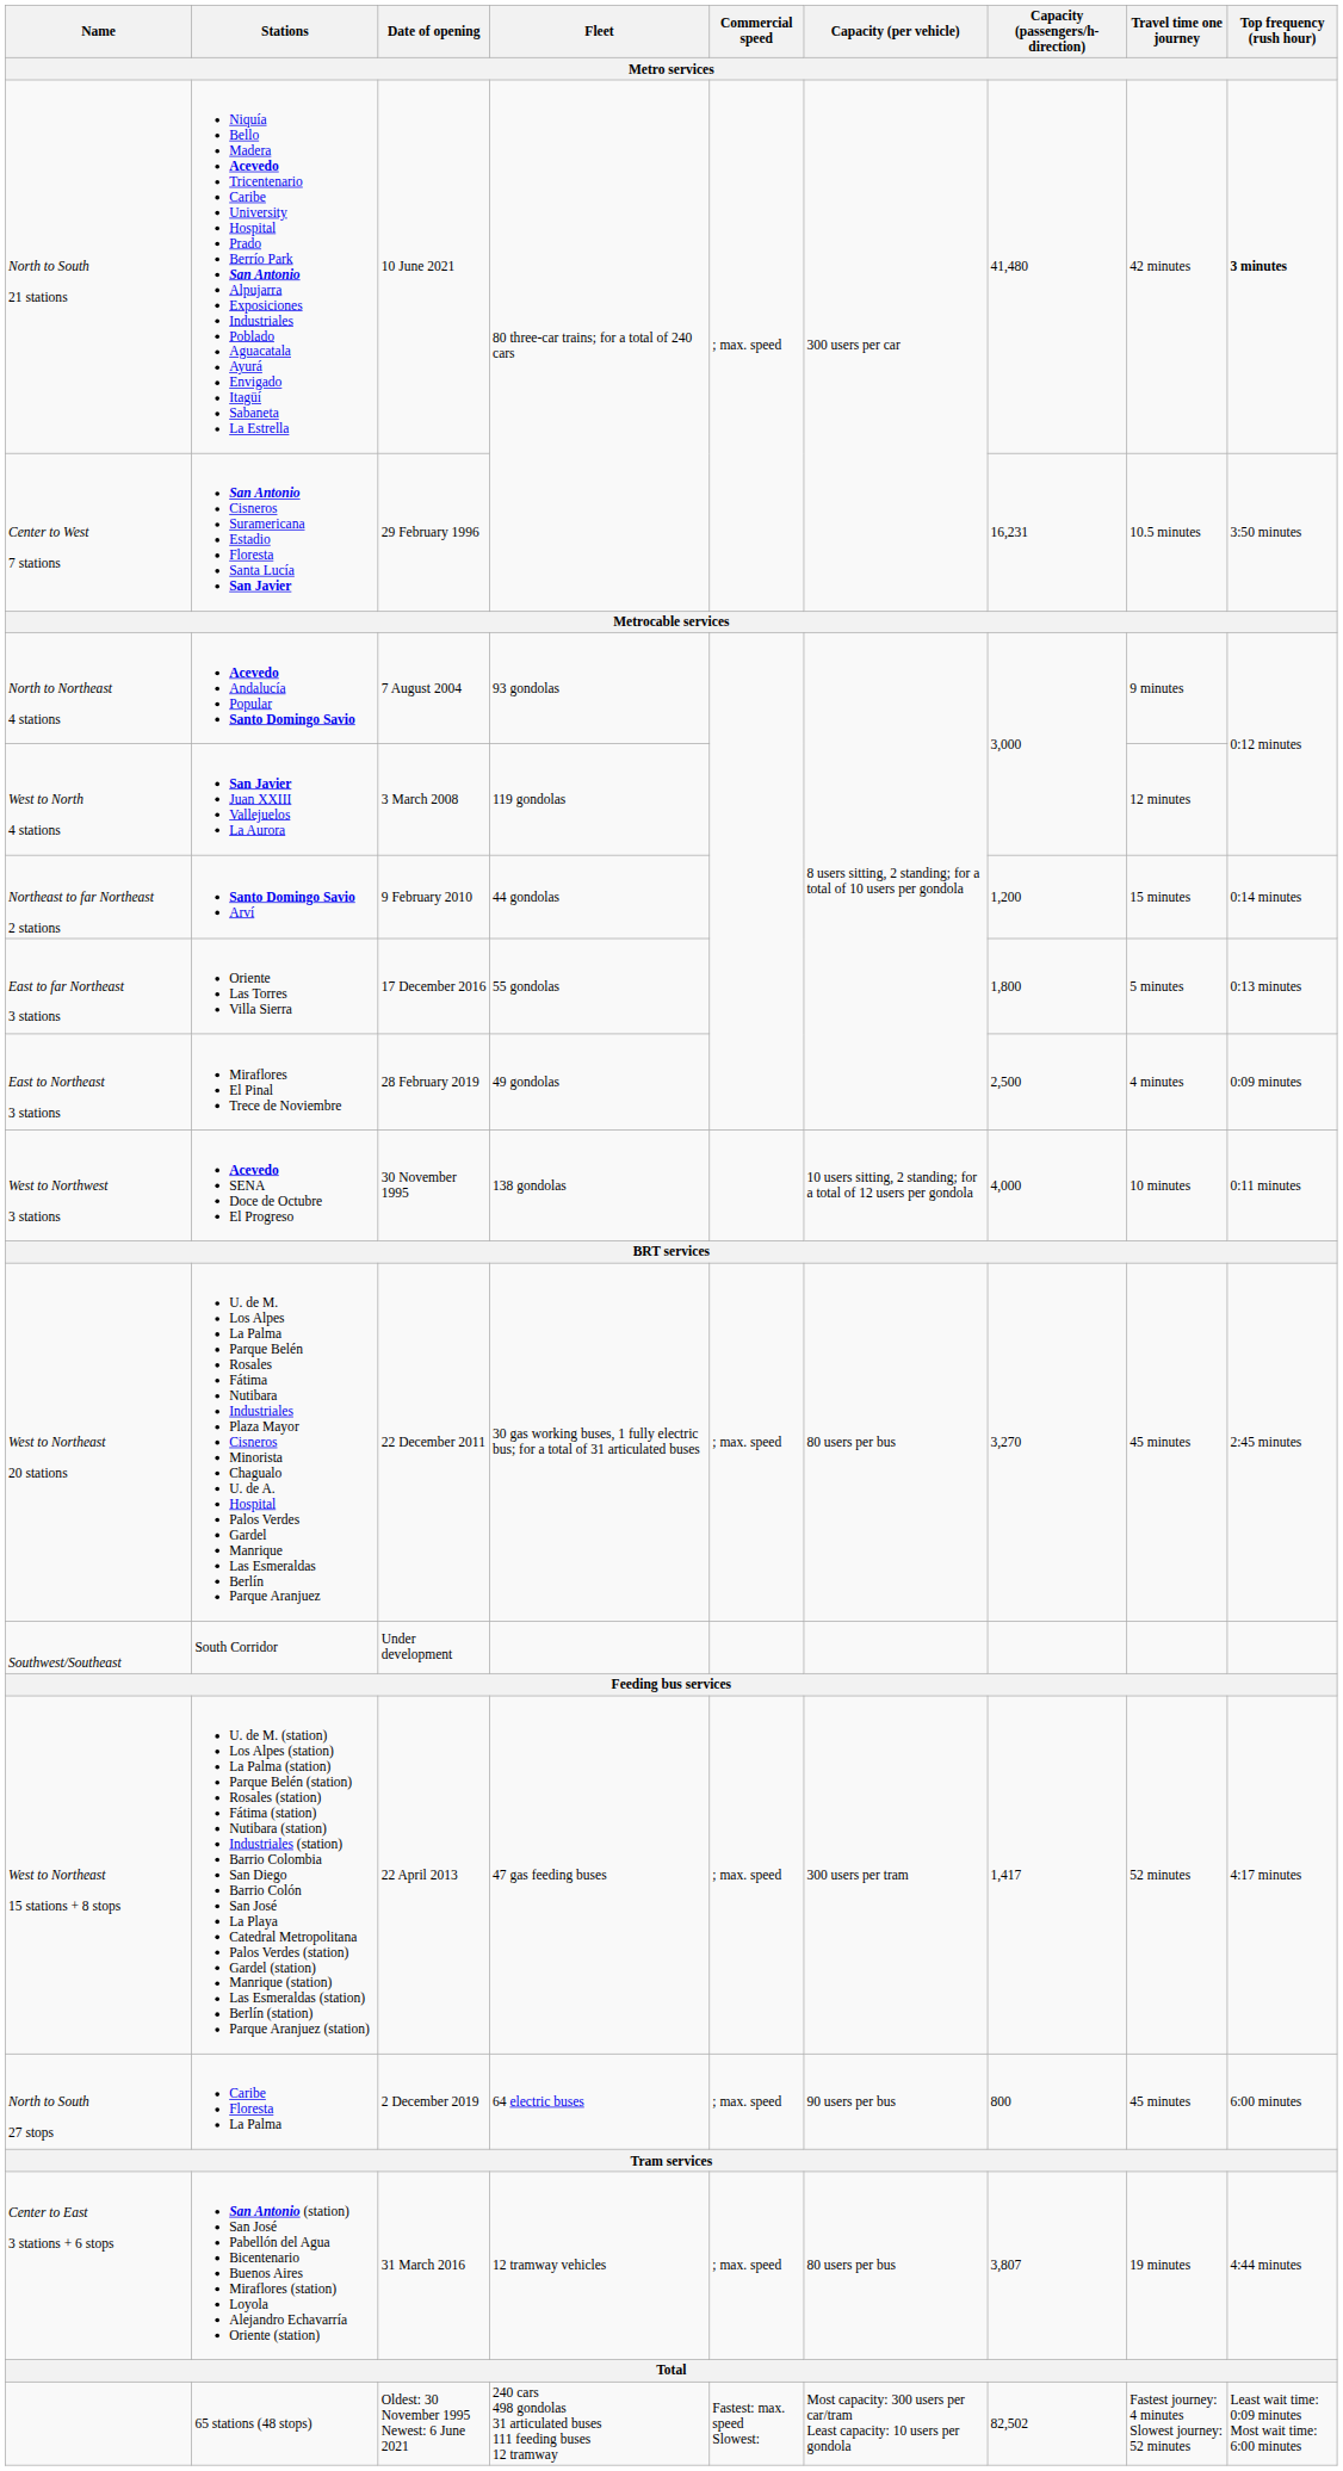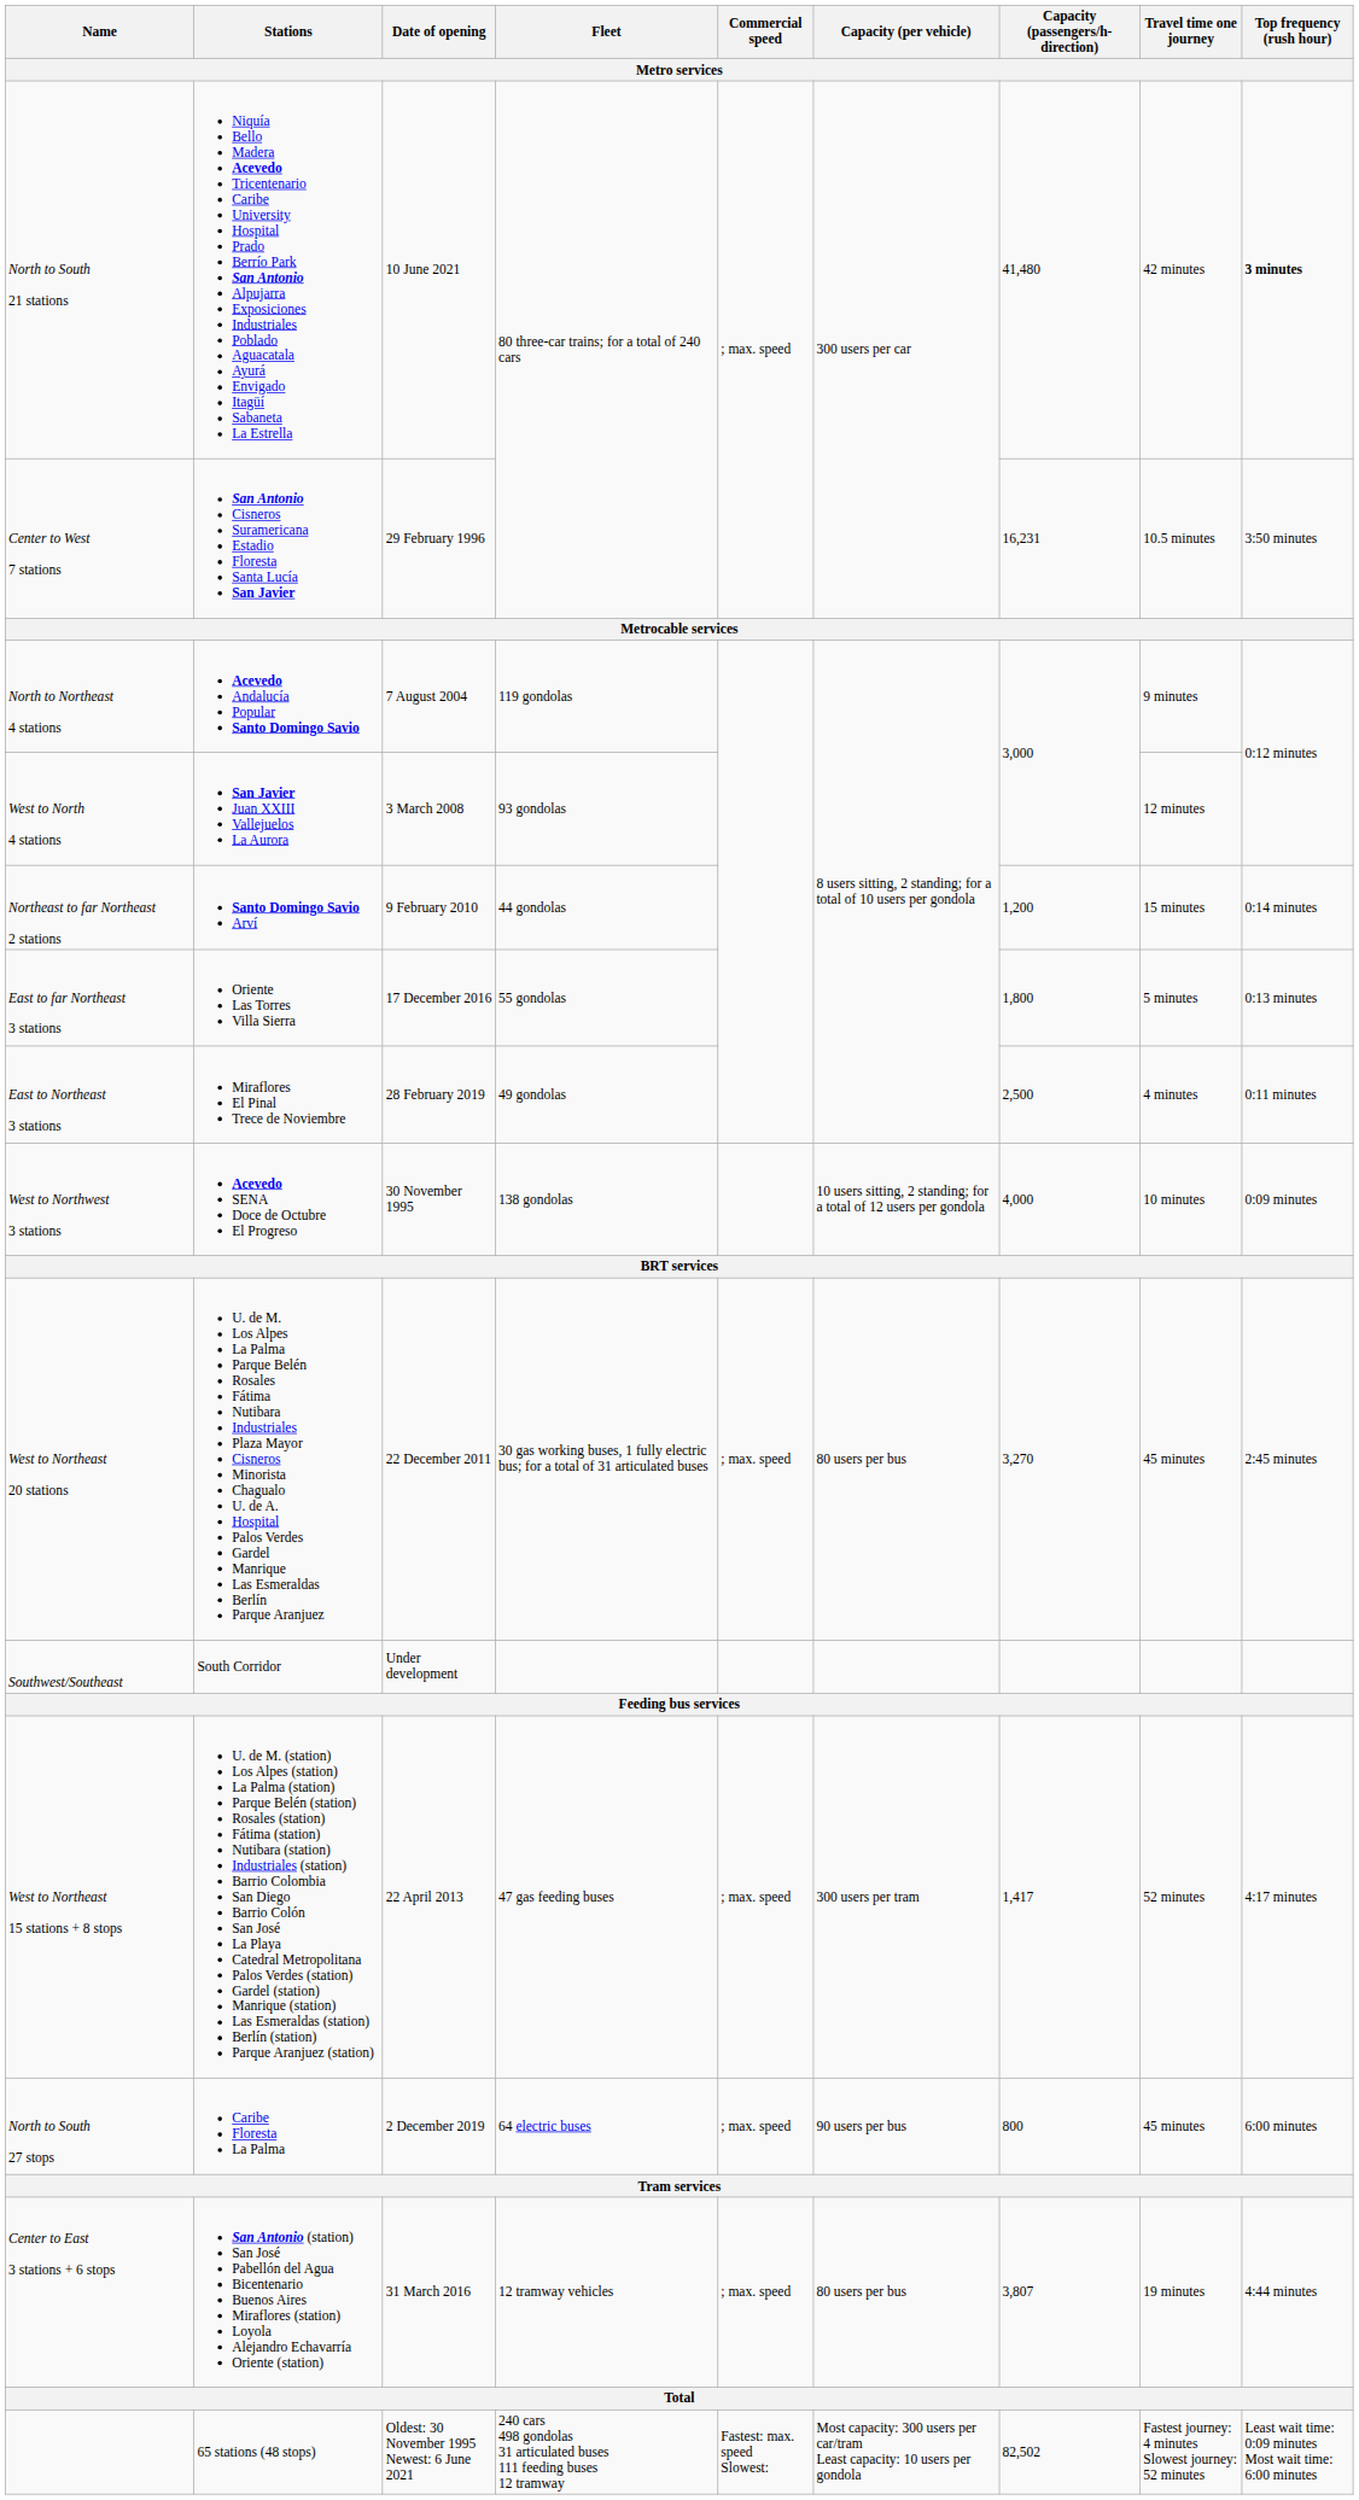 <table class="wikitable" width=98%>
 <tr align=center>
 <th><strong>Name</strong></th>
 <th><strong>Stations</strong></th>
 <th>Date of opening</th>
 <th>Fleet</th>
 <th>Commercial speed</th>
 <th>Capacity (per vehicle)</th>
 <th>Capacity (passengers/h-direction)</th>
 <th>Travel time one journey</th>
 <th>Top frequency (rush hour)</th>
 </tr>
 <tr align=center>
 <th colspan="9"><strong>Metro services</strong></th>
 </tr>
 <tr>
 <td width="14%"><br><strong></strong><br><em>North to South</em><br><br>21 stations</td>
 <td width="14%"><br><ul><li><a href='#'>Niquía</a></li><li><a href='#'>Bello</a></li><li><a href='#'>Madera</a></li><li><strong><a href='#'>Acevedo</a></strong>  </li><li><a href='#'>Tricentenario</a></li><li><a href='#'>Caribe</a></li><li><a href='#'>University</a></li><li><a href='#'>Hospital</a> </li><li><a href='#'>Prado</a></li><li><a href='#'>Berrío Park</a></li><li><strong><em><a href='#'>San Antonio</a></em></strong>  </li><li><a href='#'>Alpujarra</a></li><li><a href='#'>Exposiciones</a></li><li><a href='#'>Industriales</a>  </li><li><a href='#'>Poblado</a></li><li><a href='#'>Aguacatala</a></li><li><a href='#'>Ayurá</a></li><li><a href='#'>Envigado</a></li><li><a href='#'>Itagüí</a></li><li><a href='#'>Sabaneta</a></li><li><a href='#'>La Estrella</a></li></ul></td>
 <td>10 June 2021</td>
 <td rowspan="2">80 three-car trains; for a total of 240 cars</td>
 <td rowspan="2">; max. speed </td>
 <td rowspan="2">300 users per car</td>
 <td>41,480</td>
 <td>42 minutes</td>
 <td><strong>3 minutes</strong></td>
 </tr>
 <tr>
 <td><br><strong></strong><br><em>Center to West</em><br><br>7 stations</td>
 <td><br><ul><li><strong><em><a href='#'>San Antonio</a></em></strong>  </li><li><a href='#'>Cisneros</a> </li><li><a href='#'>Suramericana</a></li><li><a href='#'>Estadio</a></li><li><a href='#'>Floresta</a></li><li><a href='#'>Santa Lucía</a></li><li><strong><a href='#'>San Javier</a></strong> </li></ul></td>
 <td>29 February 1996</td>
 <td>16,231</td>
 <td>10.5 minutes</td>
 <td>3:50 minutes</td>
 </tr>
 <tr align=center>
 <th colspan="9"><strong>Metrocable services</strong></th>
 </tr>
 <tr>
 <td><br><strong></strong><br><em>North to Northeast</em><br><br>4 stations</td>
 <td><br><ul><li><strong><a href='#'>Acevedo</a></strong>  </li><li><a href='#'>Andalucía</a></li><li><a href='#'>Popular</a></li><li><strong><a href='#'>Santo Domingo Savio</a></strong> </li></ul></td>
 <td>7 August 2004</td>
-<td>93 gondolas</td>
+<td>119 gondolas</td>
 <td rowspan="5"></td>
 <td rowspan="5">8 users sitting, 2 standing; for a total of 10 users per gondola</td>
 <td rowspan="2">3,000</td>
 <td>9 minutes</td>
 <td rowspan="2">0:12 minutes</td>
 </tr>
 <tr>
 <td><br><strong></strong><br><em>West to North</em><br><br>4 stations</td>
 <td><br><ul><li><strong><a href='#'>San Javier</a></strong> </li><li><a href='#'>Juan XXIII</a></li><li><a href='#'>Vallejuelos</a></li><li><a href='#'>La Aurora</a></li></ul></td>
 <td>3 March 2008</td>
-<td>119 gondolas</td>
+<td>93 gondolas</td>
 <td>12 minutes</td>
 </tr>
 <tr>
 <td><br><strong></strong><br><em>Northeast to far Northeast</em><br><br>2 stations</td>
 <td><br><ul><li><strong><a href='#'>Santo Domingo Savio</a></strong> </li><li><a href='#'>Arví</a></li></ul></td>
 <td>9 February 2010</td>
 <td>44 gondolas</td>
 <td>1,200</td>
 <td>15 minutes</td>
 <td>0:14 minutes</td>
 </tr>
 <tr>
 <td><br><strong></strong><br><em>East to far Northeast</em><br><br>3 stations</td>
 <td><br><ul><li>Oriente </li><li>Las Torres</li><li>Villa Sierra</li></ul></td>
 <td>17 December 2016</td>
 <td>55 gondolas</td>
 <td>1,800</td>
 <td>5 minutes</td>
 <td>0:13 minutes</td>
 </tr>
 <tr>
 <td><br><strong></strong><br><em>East to Northeast</em><br><br>3 stations</td>
 <td><br><ul><li>Miraflores </li><li>El Pinal</li><li>Trece de Noviembre</li></ul></td>
 <td>28 February 2019</td>
 <td>49 gondolas</td>
 <td>2,500</td>
 <td>4 minutes</td>
-<td>0:09 minutes</td>
+<td>0:11 minutes</td>
 </tr>
 <tr>
 <td><br><strong></strong><br><em>West to Northwest</em><br><br>3 stations</td>
 <td><br><ul><li><strong><a href='#'>Acevedo</a></strong>  </li><li>SENA</li><li>Doce de Octubre</li><li>El Progreso</li></ul></td>
 <td>30 November 1995</td>
 <td>138 gondolas</td>
 <td></td>
 <td>10 users sitting, 2 standing; for a total of 12 users per gondola</td>
 <td>4,000</td>
 <td>10 minutes</td>
-<td>0:11 minutes</td>
+<td>0:09 minutes</td>
 </tr>
 <tr align="center">
 <th colspan="9"><strong>BRT services</strong></th>
 </tr>
 <tr>
 <td><br><strong></strong><br><em>West to Northeast</em><br><br>20 stations</td>
 <td><br><ul><li>U. de M. </li><li>Los Alpes </li><li>La Palma </li><li>Parque Belén </li><li>Rosales </li><li>Fátima </li><li>Nutibara </li><li><a href='#'>Industriales</a>  </li><li>Plaza Mayor</li><li><a href='#'>Cisneros</a> </li><li>Minorista</li><li>Chagualo</li><li>U. de A.</li><li><a href='#'>Hospital</a> </li><li>Palos Verdes </li><li>Gardel </li><li>Manrique </li><li>Las Esmeraldas </li><li>Berlín </li><li>Parque Aranjuez </li></ul></td>
 <td>22 December 2011</td>
 <td>30 gas working buses, 1 fully electric bus; for a total of 31 articulated buses</td>
 <td>; max. speed </td>
 <td>80 users per bus</td>
 <td>3,270</td>
 <td>45 minutes</td>
 <td>2:45 minutes</td>
 </tr>
 <tr>
 <td><br><strong></strong><br><em>Southwest/Southeast</em></td>
 <td>South Corridor</td>
 <td>Under development</td>
 <td></td>
 <td></td>
 <td></td>
 <td></td>
 <td></td>
 <td></td>
 </tr>
 <tr>
 <th colspan="9"><strong>Feeding bus services</strong></th>
 </tr>
 <tr>
 <td><br><strong></strong><br><em>West to Northeast</em><br><br>15 stations + 8 stops</td>
 <td><br><ul><li>U. de M.  (station)</li><li>Los Alpes  (station)</li><li>La Palma  (station)</li><li>Parque Belén  (station)</li><li>Rosales  (station)</li><li>Fátima  (station)</li><li>Nutibara  (station)</li><li><a href='#'>Industriales</a>   (station)</li><li>Barrio Colombia</li><li>San Diego</li><li>Barrio Colón</li><li>San José </li><li>La Playa</li><li>Catedral Metropolitana</li><li>Palos Verdes  (station)</li><li>Gardel  (station)</li><li>Manrique  (station)</li><li>Las Esmeraldas  (station)</li><li>Berlín  (station)</li><li>Parque Aranjuez  (station)</li></ul></td>
 <td>22 April 2013</td>
 <td>47 gas feeding buses</td>
 <td>; max. speed </td>
 <td>300 users per tram</td>
 <td>1,417</td>
 <td>52 minutes</td>
 <td>4:17 minutes</td>
 </tr>
 <tr>
 <td><br><strong></strong><br><em>North to South</em><br><br>27 stops</td>
 <td><br><ul><li><a href='#'>Caribe</a> </li><li><a href='#'>Floresta</a> </li><li>La Palma  </li></ul></td>
 <td>2 December 2019</td>
 <td>64 <a href='#'>electric buses</a></td>
 <td>; max. speed </td>
 <td>90 users per bus</td>
 <td>800</td>
 <td>45 minutes</td>
 <td>6:00 minutes</td>
 </tr>
 <tr align="center">
 <th colspan="9"><strong>Tram services</strong></th>
 </tr>
 <tr>
 <td valign="top"><br><strong></strong><br><em>Center to East</em><br><br>3 stations + 6 stops</td>
 <td valign="top"><br><ul><li><strong><em><a href='#'>San Antonio</a></em></strong>   (station)</li><li>San José </li><li>Pabellón del Agua</li><li>Bicentenario</li><li>Buenos Aires</li><li>Miraflores  (station)</li><li>Loyola</li><li>Alejandro Echavarría</li><li>Oriente  (station)</li></ul></td>
 <td>31 March 2016</td>
 <td>12 tramway vehicles</td>
 <td>; max. speed </td>
 <td>80 users per bus</td>
 <td>3,807</td>
 <td>19 minutes</td>
 <td>4:44 minutes</td>
 </tr>
 <tr>
 <th colspan="9"><strong>Total</strong></th>
 </tr>
 <tr>
 <td>           </td>
 <td>65 stations (48 stops)</td>
 <td>Oldest:  30 November 1995<br>Newest:  6 June 2021</td>
 <td>  240 cars<br>      498 gondolas<br> 31 articulated buses<br> 111 feeding buses<br> 12 tramway</td>
 <td>Fastest:   max. speed <br>Slowest:  </td>
 <td>Most capacity:    300 users per car/tram<br>Least capacity:      10 users per gondola</td>
 <td>82,502</td>
 <td>Fastest journey:  4 minutes<br>Slowest journey:  52 minutes</td>
 <td>Least wait time:  0:09 minutes<br>Most wait time:  6:00 minutes</td>
 </tr>
 </table>
